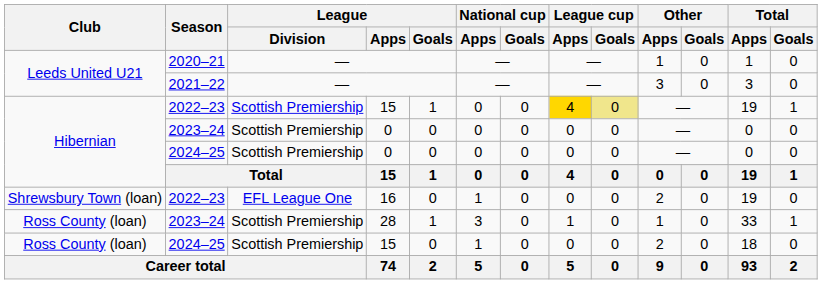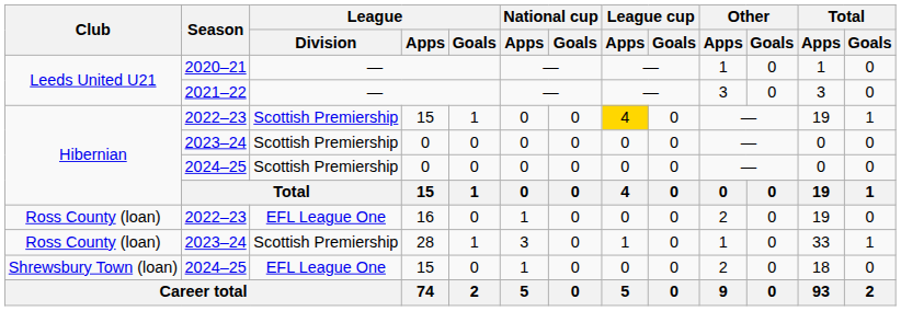 <table class="wikitable" style="text-align:center">
 <tr>
 <th rowspan="2">Club</th>
 <th rowspan="2">Season</th>
 <th colspan="3">League</th>
 <th colspan="2">National cup</th>
 <th colspan="2">League cup</th>
 <th colspan="2">Other</th>
 <th colspan="2">Total</th>
 </tr>
 <tr>
 <th>Division</th>
 <th>Apps</th>
 <th>Goals</th>
 <th>Apps</th>
 <th>Goals</th>
 <th>Apps</th>
 <th>Goals</th>
 <th>Apps</th>
 <th>Goals</th>
 <th>Apps</th>
 <th>Goals</th>
 </tr>
 <tr>
 <td rowspan="2"><a href='#'>Leeds United U21</a></td>
 <td><a href='#'>2020–21</a></td>
 <td colspan="3">—</td>
 <td colspan="2">—</td>
 <td colspan="2">—</td>
 <td>1</td>
 <td>0</td>
 <td>1</td>
 <td>0</td>
 </tr>
 <tr>
 <td><a href='#'>2021–22</a></td>
 <td colspan="3">—</td>
 <td colspan="2">—</td>
 <td colspan="2">—</td>
 <td>3</td>
 <td>0</td>
 <td>3</td>
 <td>0</td>
 </tr>
 <tr>
 <td rowspan=4><a href='#'>Hibernian</a></td>
 <td><a href='#'>2022–23</a></td>
 <td><a href='#'>Scottish Premiership</a></td>
 <td>15</td>
 <td>1</td>
 <td>0</td>
 <td>0</td>
 <td style="background: gold;">4</td>
-<td style="background: khaki;">0</td>
+<td>0</td>
 <td colspan="2">—</td>
 <td>19</td>
 <td>1</td>
 </tr>
 <tr>
 <td><a href='#'>2023–24</a></td>
 <td>Scottish Premiership</td>
 <td>0</td>
 <td>0</td>
 <td>0</td>
 <td>0</td>
 <td>0</td>
 <td>0</td>
 <td colspan="2">—</td>
 <td>0</td>
 <td>0</td>
 </tr>
 <tr>
 <td><a href='#'>2024–25</a></td>
 <td>Scottish Premiership</td>
 <td>0</td>
 <td>0</td>
 <td>0</td>
 <td>0</td>
 <td>0</td>
 <td>0</td>
 <td colspan="2">—</td>
 <td>0</td>
 <td>0</td>
 </tr>
 <tr>
 <th colspan="2">Total</th>
 <th>15</th>
 <th>1</th>
 <th>0</th>
 <th>0</th>
 <th>4</th>
 <th>0</th>
 <th>0</th>
 <th>0</th>
 <th>19</th>
 <th>1</th>
 </tr>
 <tr>
-<td><a href='#'>Shrewsbury Town</a> (loan)</td>
+<td><a href='#'>Ross County</a> (loan)</td>
 <td><a href='#'>2022–23</a></td>
 <td><a href='#'>EFL League One</a></td>
 <td>16</td>
 <td>0</td>
 <td>1</td>
 <td>0</td>
 <td>0</td>
 <td>0</td>
 <td>2</td>
 <td>0</td>
 <td>19</td>
 <td>0</td>
 </tr>
 <tr>
 <td><a href='#'>Ross County</a> (loan)</td>
 <td><a href='#'>2023–24</a></td>
 <td>Scottish Premiership</td>
 <td>28</td>
 <td>1</td>
 <td>3</td>
 <td>0</td>
 <td>1</td>
 <td>0</td>
 <td>1</td>
 <td>0</td>
 <td>33</td>
 <td>1</td>
 </tr>
 <tr>
-<td><a href='#'>Ross County</a> (loan)</td>
+<td><a href='#'>Shrewsbury Town</a> (loan)</td>
 <td><a href='#'>2024–25</a></td>
-<td>Scottish Premiership</td>
+<td><a href='#'>EFL League One</a></td>
 <td>15</td>
 <td>0</td>
 <td>1</td>
 <td>0</td>
 <td>0</td>
 <td>0</td>
 <td>2</td>
 <td>0</td>
 <td>18</td>
 <td>0</td>
 </tr>
 <tr>
 <th colspan="3">Career total</th>
 <th>74</th>
 <th>2</th>
 <th>5</th>
 <th>0</th>
 <th>5</th>
 <th>0</th>
 <th>9</th>
 <th>0</th>
 <th>93</th>
 <th>2</th>
 </tr>
 </table>
